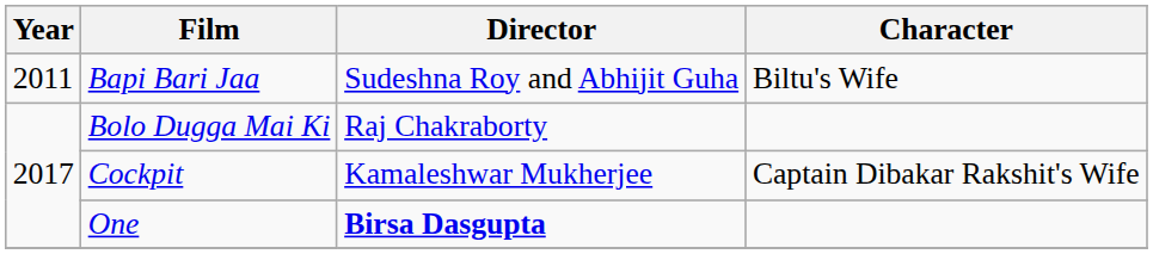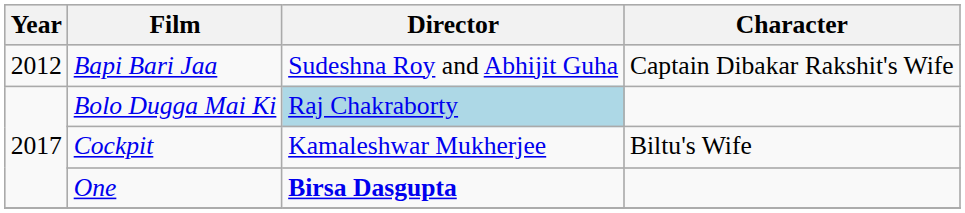 <table class="wikitable sortable">
 <tr>
 <th>Year</th>
 <th>Film</th>
 <th>Director</th>
 <th>Character</th>
 </tr>
 <tr>
-<td>2011</td>
+<td>2012</td>
 <td><em><a href='#'>Bapi Bari Jaa</a></em></td>
 <td><a href='#'>Sudeshna Roy</a> and <a href='#'>Abhijit Guha</a></td>
-<td>Biltu's Wife</td>
+<td>Captain Dibakar Rakshit's Wife</td>
 </tr>
 <tr>
 <td rowspan=3>2017</td>
 <td><em><a href='#'>Bolo Dugga Mai Ki</a></em></td>
-<td><a href='#'>Raj Chakraborty</a></td>
+<td style="background: lightblue;"><a href='#'>Raj Chakraborty</a></td>
 <td></td>
 </tr>
 <tr>
 <td><em><a href='#'>Cockpit</a></em></td>
 <td><a href='#'>Kamaleshwar Mukherjee</a></td>
-<td>Captain Dibakar Rakshit's Wife</td>
+<td>Biltu's Wife</td>
 </tr>
 <tr>
 <td><em><a href='#'>One</a></em></td>
 <td><strong><a href='#'>Birsa Dasgupta</a></strong></td>
 <td></td>
 </tr>
 <tr>
 </tr>
 </table>
